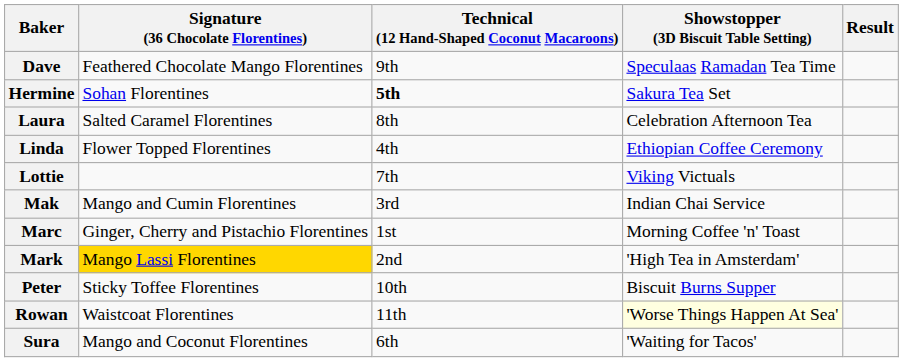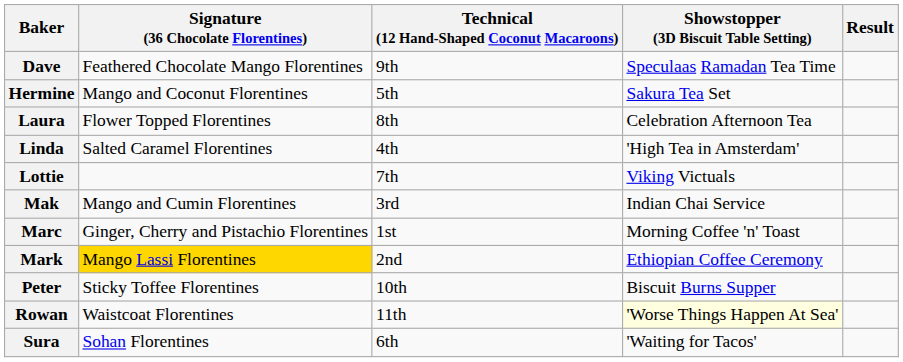 <table class="wikitable sortable col3center sticky-header">
 <tr>
 <th scope="col">Baker</th>
 <th scope="col" class="unsortable">Signature<br><small>(36 Chocolate <a href='#'>Florentines</a>)</small></th>
 <th scope="col">Technical<br><small>(12 Hand-Shaped <a href='#'>Coconut</a> <a href='#'>Macaroons</a>)</small></th>
 <th scope="col" class="unsortable">Showstopper<br><small>(3D Biscuit Table Setting)</small></th>
 <th scope="col">Result</th>
 </tr>
 <tr>
 <th scope="row">Dave</th>
 <td>Feathered Chocolate Mango Florentines</td>
 <td>9th</td>
 <td><a href='#'>Speculaas</a> <a href='#'>Ramadan</a> Tea Time</td>
 <td></td>
 </tr>
 <tr>
 <th scope="row">Hermine</th>
-<td><a href='#'>Sohan</a> Florentines</td>
-<td><strong>5th</strong></td>
+<td>Mango and Coconut Florentines</td>
+<td>5th</td>
 <td><a href='#'>Sakura Tea</a> Set</td>
 <td></td>
 </tr>
 <tr>
 <th scope="row">Laura</th>
-<td>Salted Caramel Florentines</td>
+<td>Flower Topped Florentines</td>
 <td>8th</td>
 <td>Celebration Afternoon Tea</td>
 <td></td>
 </tr>
 <tr>
 <th scope="row">Linda</th>
-<td>Flower Topped Florentines</td>
+<td>Salted Caramel Florentines</td>
 <td>4th</td>
-<td><a href='#'>Ethiopian Coffee Ceremony</a></td>
+<td>'High Tea in Amsterdam'</td>
 <td></td>
 </tr>
 <tr>
 <th scope="row">Lottie</th>
 <td></td>
 <td>7th</td>
 <td><a href='#'>Viking</a> Victuals</td>
 <td></td>
 </tr>
 <tr>
 <th scope="row">Mak</th>
 <td>Mango and Cumin Florentines</td>
 <td>3rd</td>
 <td>Indian Chai Service</td>
 <td></td>
 </tr>
 <tr>
 <th scope="row">Marc</th>
 <td>Ginger, Cherry and Pistachio Florentines</td>
 <td>1st</td>
 <td>Morning Coffee 'n' Toast</td>
 <td></td>
 </tr>
 <tr>
 <th scope="row">Mark</th>
 <td style="background: gold;">Mango <a href='#'>Lassi</a> Florentines</td>
 <td>2nd</td>
-<td>'High Tea in Amsterdam'</td>
+<td><a href='#'>Ethiopian Coffee Ceremony</a></td>
 <td></td>
 </tr>
 <tr>
 <th scope="row">Peter</th>
 <td>Sticky Toffee Florentines</td>
 <td>10th</td>
 <td>Biscuit <a href='#'>Burns Supper</a></td>
 <td></td>
 </tr>
 <tr>
 <th scope="row">Rowan</th>
 <td>Waistcoat Florentines</td>
 <td>11th</td>
 <td style="background: lightyellow;">'Worse Things Happen At Sea'</td>
 <td></td>
 </tr>
 <tr>
 <th scope="row">Sura</th>
-<td>Mango and Coconut Florentines</td>
+<td><a href='#'>Sohan</a> Florentines</td>
 <td>6th</td>
 <td>'Waiting for Tacos'</td>
 <td></td>
 </tr>
 </table>
